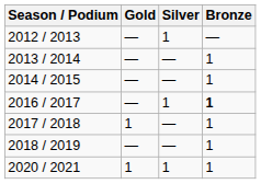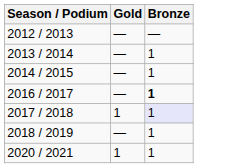 <table class="wikitable">
 <tr>
 <th>Season / Podium</th>
 <th>Gold</th>
-<th>Silver</th>
 <th>Bronze</th>
 </tr>
 <tr>
 <td>2012 / 2013</td>
 <td>—</td>
-<td>1</td>
 <td>—</td>
 </tr>
 <tr>
 <td>2013 / 2014</td>
-<td>—</td>
 <td>—</td>
 <td>1</td>
 </tr>
 <tr>
 <td>2014 / 2015</td>
 <td>—</td>
-<td>—</td>
 <td>1</td>
 </tr>
 <tr>
 <td>2016 / 2017</td>
 <td>—</td>
-<td>1</td>
 <td><strong>1</strong></td>
 </tr>
 <tr>
 <td>2017 / 2018</td>
 <td>1</td>
-<td>—</td>
-<td>1</td>
+<td style="background: lavender;">1</td>
 </tr>
 <tr>
 <td>2018 / 2019</td>
-<td>—</td>
 <td>—</td>
 <td>1</td>
 </tr>
 <tr>
 <td>2020 / 2021</td>
 <td>1</td>
 <td>1</td>
-<td>1</td>
 </tr>
 </table>
